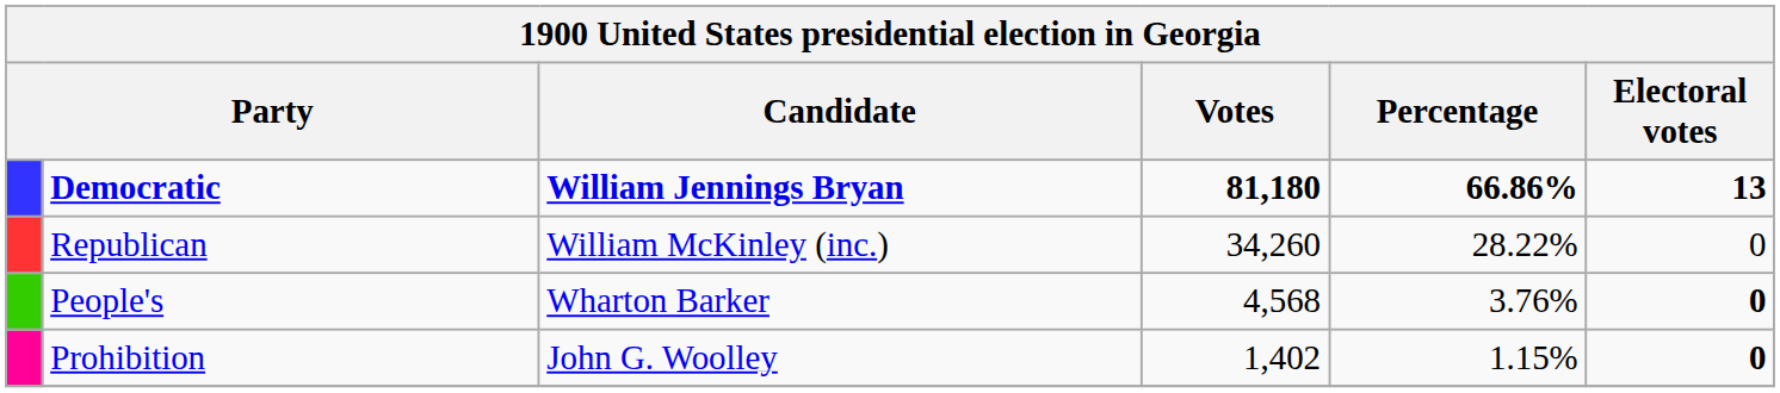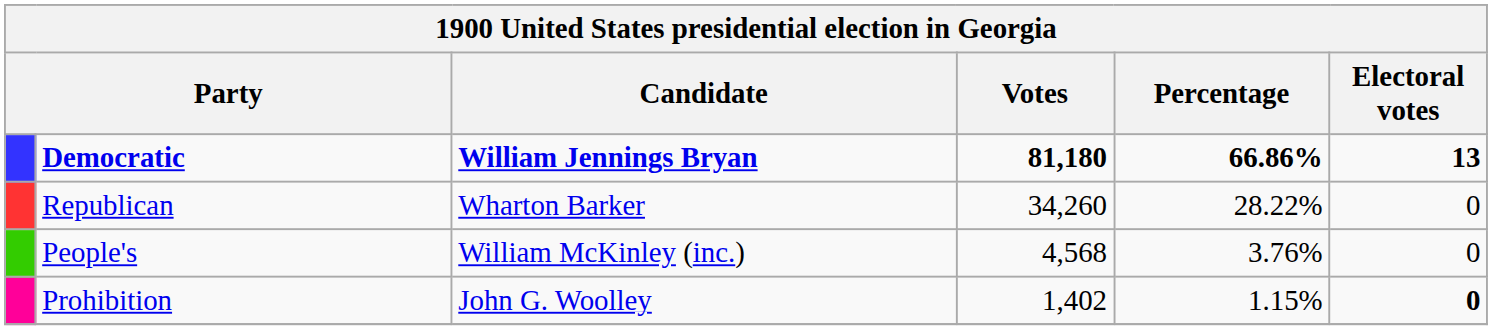 <table class="wikitable" style="font-size: 95%;">
 <tr>
 <th colspan="6">1900 United States presidential election in Georgia</th>
 </tr>
 <tr>
 <th colspan="2" style="width: 15em">Party</th>
 <th style="width: 17em">Candidate</th>
 <th style="width: 5em">Votes</th>
 <th style="width: 7em">Percentage</th>
 <th style="width: 5em">Electoral votes</th>
 </tr>
 <tr>
 <th style="background-color:#3333FF; width: 3px"></th>
 <td style="width: 130px"><strong><a href='#'>Democratic</a></strong></td>
 <td><strong><a href='#'>William Jennings Bryan</a></strong></td>
 <td align="right"><strong>81,180</strong></td>
 <td align="right"><strong>66.86%</strong></td>
 <td align="right"><strong>13</strong></td>
 </tr>
 <tr>
 <th style="background-color:#FF3333; width: 3px"></th>
 <td style="width: 130px"><a href='#'>Republican</a></td>
-<td><a href='#'>William McKinley</a> (<a href='#'>inc.</a>)</td>
+<td><a href='#'>Wharton Barker</a></td>
 <td align="right">34,260</td>
 <td align="right">28.22%</td>
 <td align="right">0</td>
 </tr>
 <tr>
 <th style="background-color:#3c0; width: 3px"></th>
 <td style="width: 130px"><a href='#'>People's</a></td>
-<td><a href='#'>Wharton Barker</a></td>
+<td><a href='#'>William McKinley</a> (<a href='#'>inc.</a>)</td>
 <td align="right">4,568</td>
 <td align="right">3.76%</td>
-<td align="right"><strong>0</strong></td>
+<td align="right">0</td>
 </tr>
 <tr>
 <th style="background-color:#f09; width: 3px"></th>
 <td style="width: 130px"><a href='#'>Prohibition</a></td>
 <td><a href='#'>John G. Woolley</a></td>
 <td align="right">1,402</td>
 <td align="right">1.15%</td>
 <td align="right"><strong>0</strong></td>
 </tr>
 <tr>
 </tr>
 </table>
